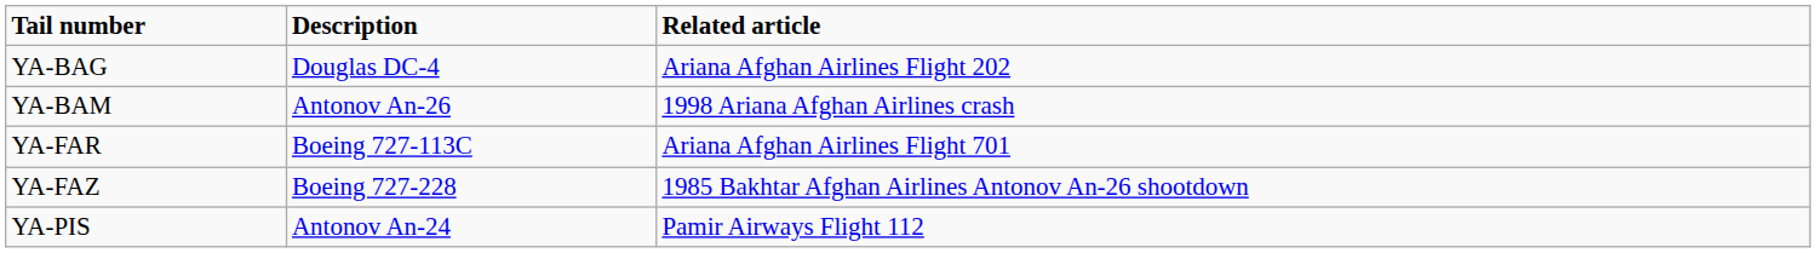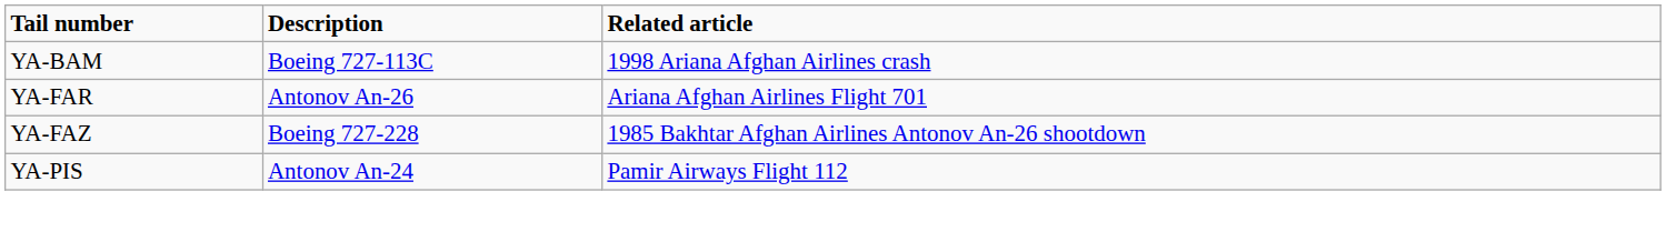 <table class="wikitable" width="90%">
 <tr>
 <td><strong>Tail number</strong></td>
 <td><strong>Description</strong></td>
 <td><strong>Related article</strong></td>
 </tr>
 <tr>
-<td>YA-BAG</td>
-<td><a href='#'>Douglas DC-4</a></td>
-<td><a href='#'>Ariana Afghan Airlines Flight 202</a></td>
-</tr>
-<tr>
 <td>YA-BAM</td>
-<td><a href='#'>Antonov An-26</a></td>
+<td><a href='#'>Boeing 727-113C</a></td>
 <td><a href='#'>1998 Ariana Afghan Airlines crash</a></td>
 </tr>
 <tr>
 <td>YA-FAR</td>
-<td><a href='#'>Boeing 727-113C</a></td>
+<td><a href='#'>Antonov An-26</a></td>
 <td><a href='#'>Ariana Afghan Airlines Flight 701</a></td>
 </tr>
 <tr>
 <td>YA-FAZ</td>
 <td><a href='#'>Boeing 727-228</a></td>
 <td><a href='#'>1985 Bakhtar Afghan Airlines Antonov An-26 shootdown</a></td>
 </tr>
 <tr>
 <td>YA-PIS</td>
 <td><a href='#'>Antonov An-24</a></td>
 <td><a href='#'>Pamir Airways Flight 112</a></td>
 </tr>
 </table>
